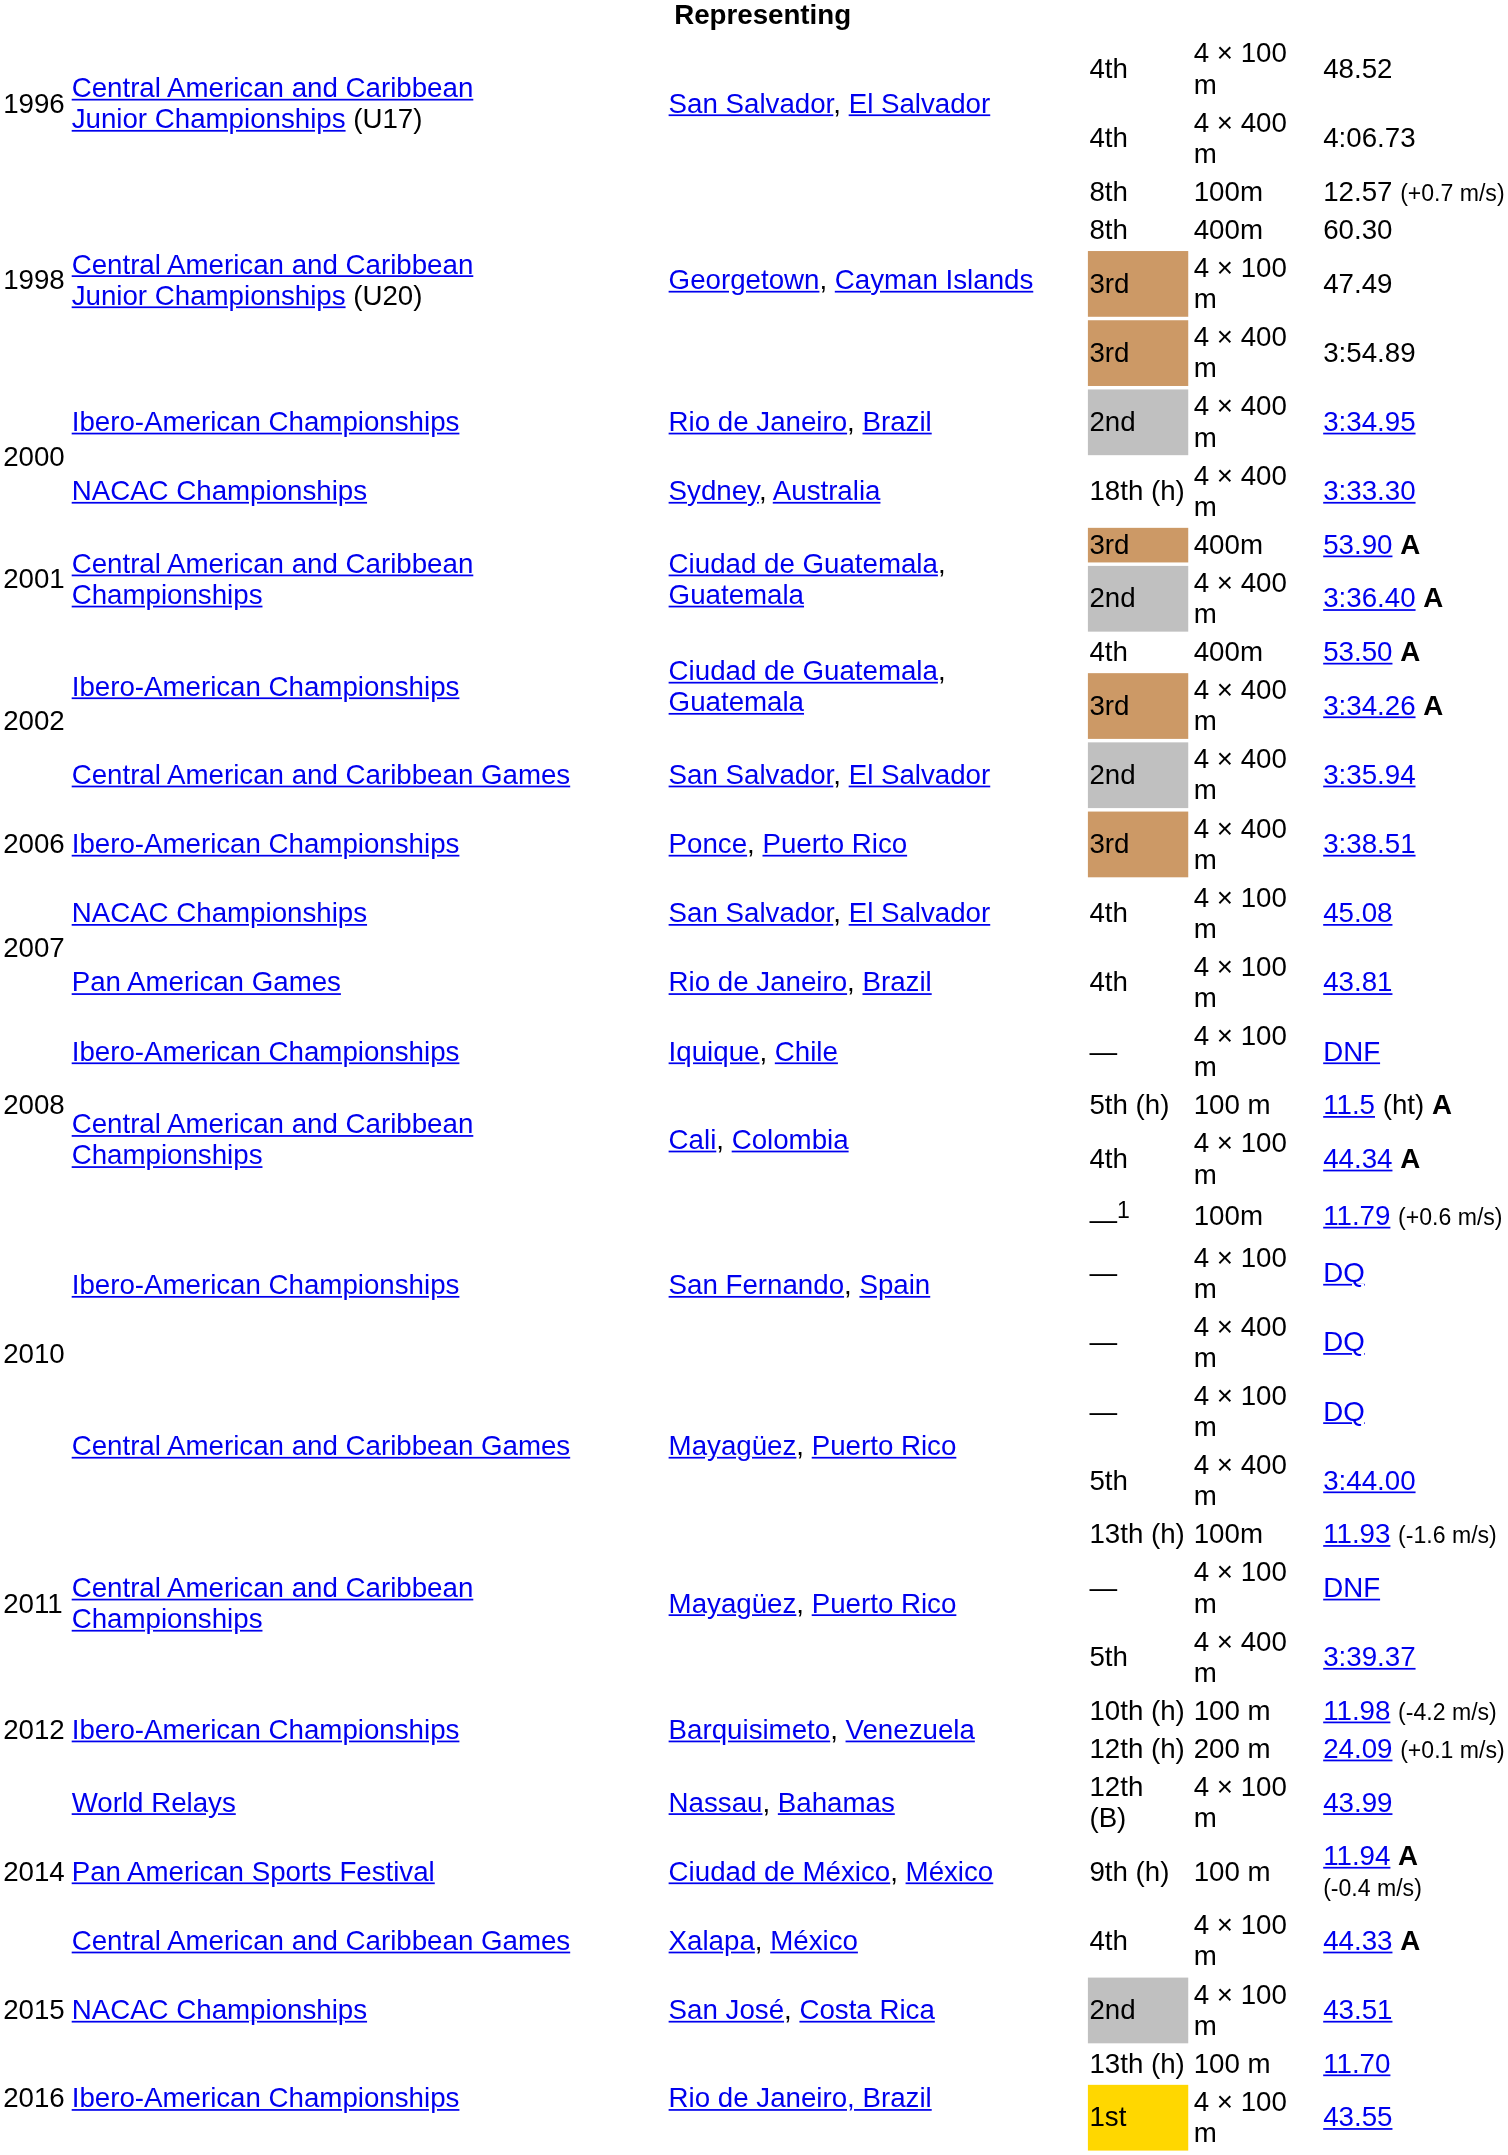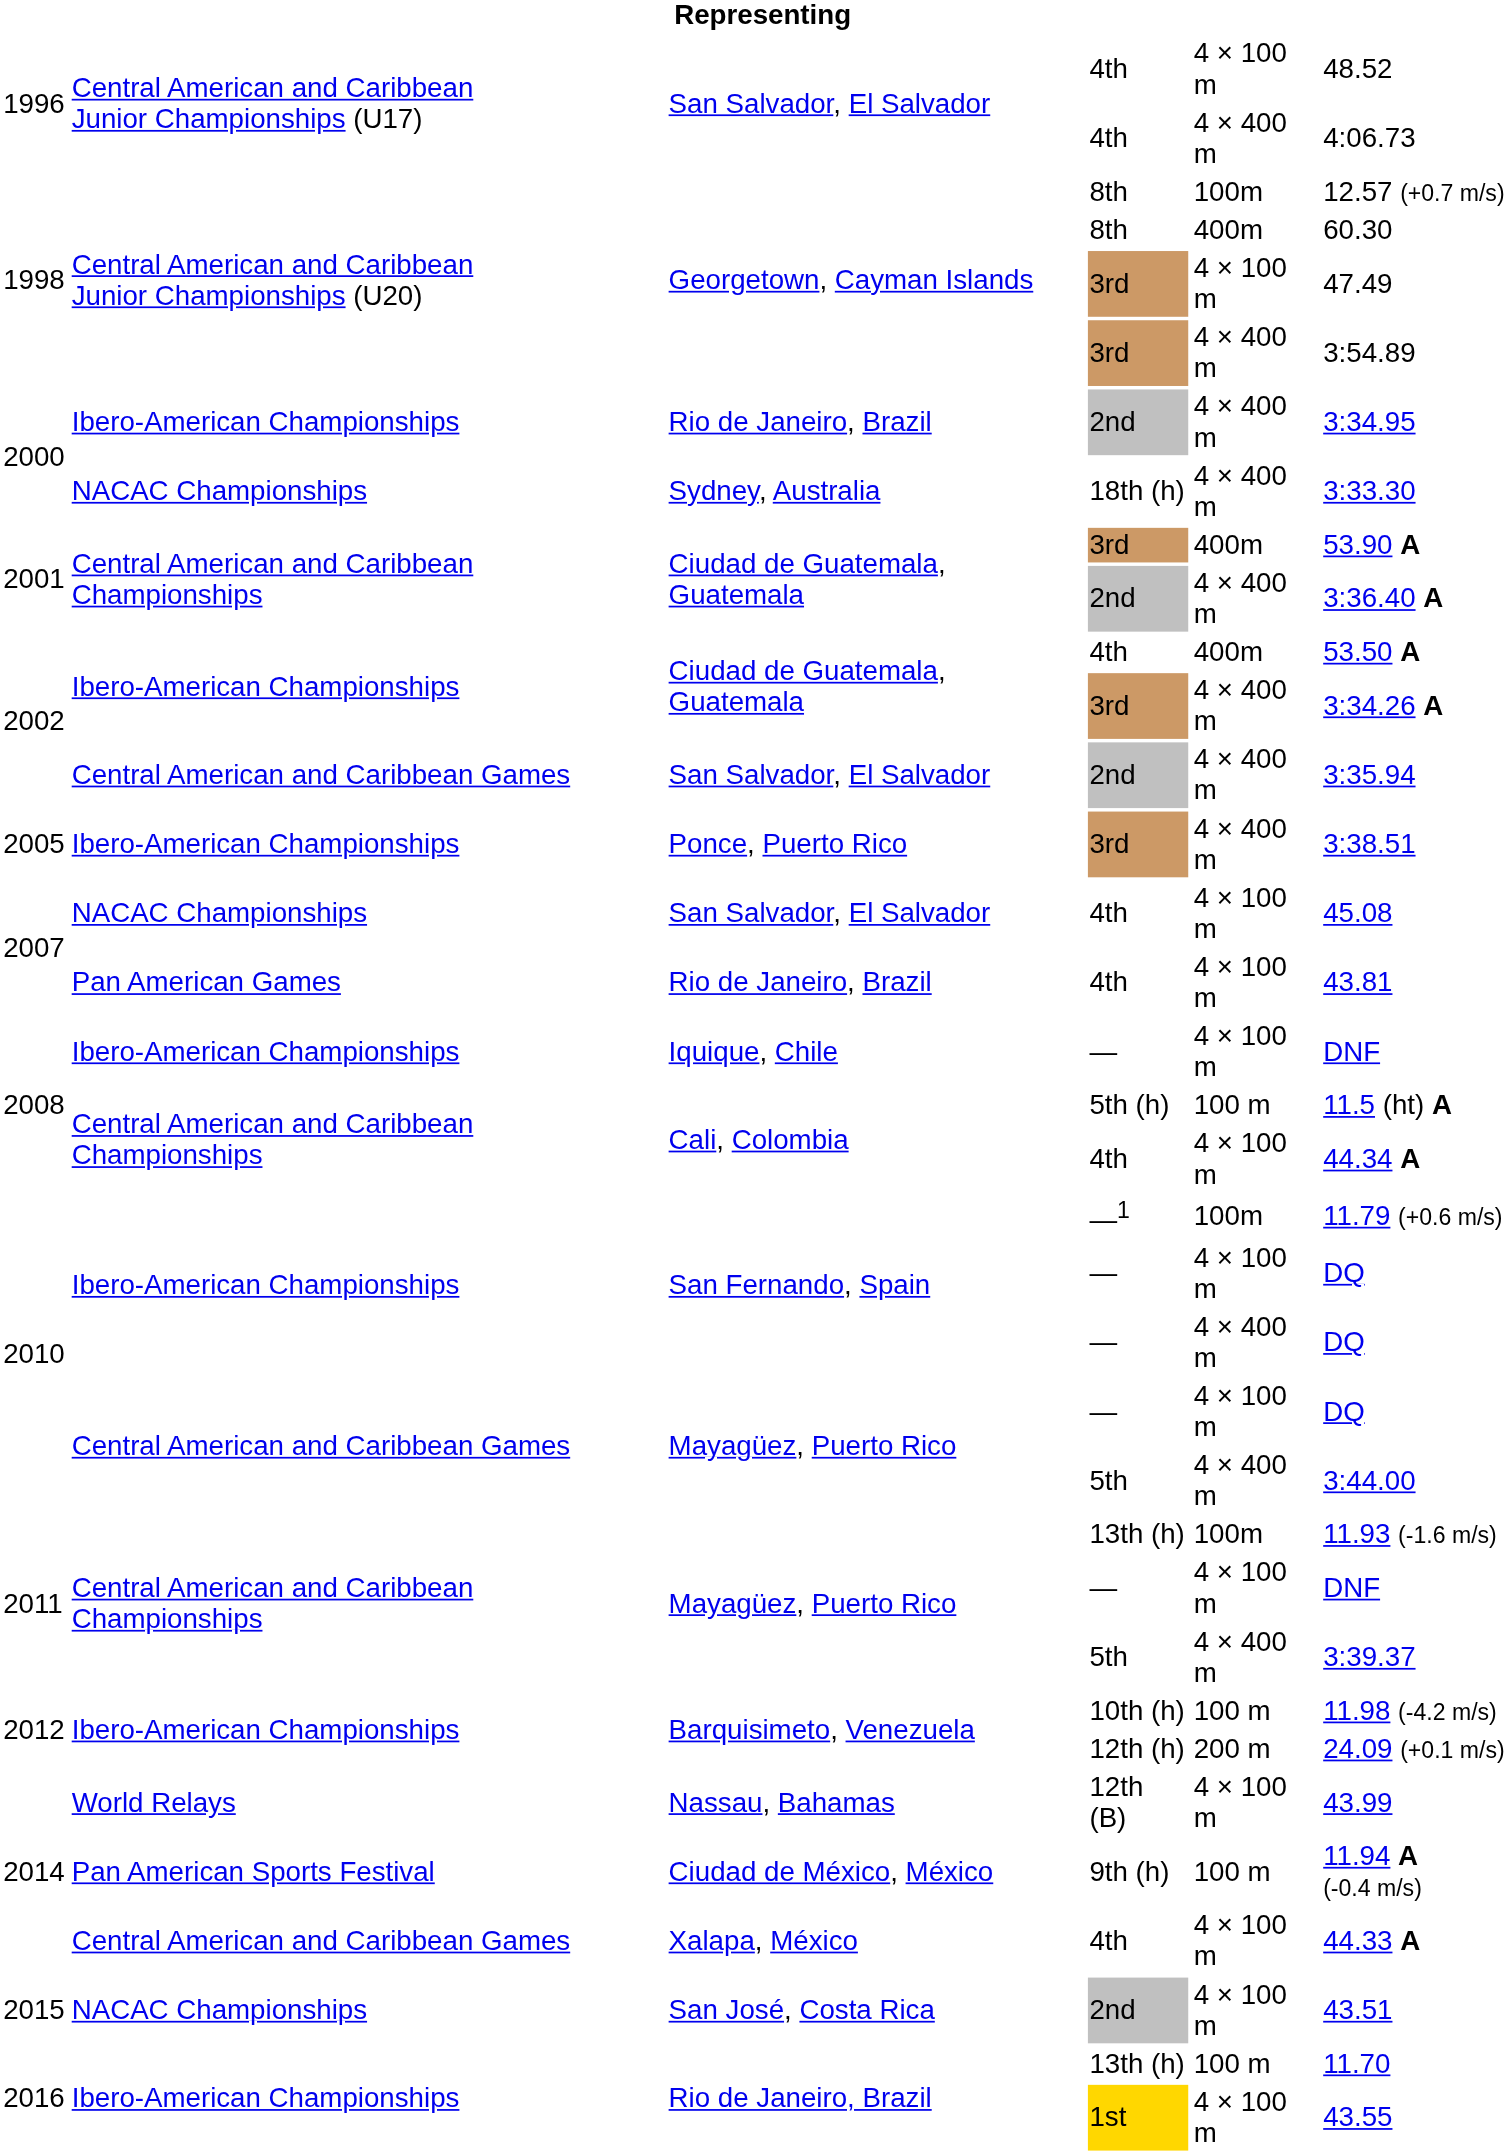 <table>
 <tr>
 <th colspan="6">Representing </th>
 </tr>
 <tr>
 <td rowspan=2>1996</td>
 <td rowspan=2><a href='#'>Central American and Caribbean<br>Junior Championships</a> (U17)</td>
 <td rowspan=2><a href='#'>San Salvador</a>, <a href='#'>El Salvador</a></td>
 <td>4th</td>
 <td>4 × 100 m</td>
 <td>48.52</td>
 </tr>
 <tr>
 <td>4th</td>
 <td>4 × 400 m</td>
 <td>4:06.73</td>
 </tr>
 <tr>
 <td rowspan=4>1998</td>
 <td rowspan=4><a href='#'>Central American and Caribbean<br>Junior Championships</a> (U20)</td>
 <td rowspan=4><a href='#'>Georgetown</a>, <a href='#'>Cayman Islands</a></td>
 <td>8th</td>
 <td>100m</td>
 <td>12.57 <small>(+0.7 m/s)</small></td>
 </tr>
 <tr>
 <td>8th</td>
 <td>400m</td>
 <td>60.30</td>
 </tr>
 <tr>
 <td bgcolor="cc9966">3rd</td>
 <td>4 × 100 m</td>
 <td>47.49</td>
 </tr>
 <tr>
 <td bgcolor="cc9966">3rd</td>
 <td>4 × 400 m</td>
 <td>3:54.89</td>
 </tr>
 <tr>
 <td rowspan=2>2000</td>
 <td><a href='#'>Ibero-American Championships</a></td>
 <td><a href='#'>Rio de Janeiro</a>, <a href='#'>Brazil</a></td>
 <td bgcolor=silver>2nd</td>
 <td>4 × 400 m</td>
 <td><a href='#'>3:34.95</a></td>
 </tr>
 <tr>
 <td><a href='#'>NACAC Championships</a></td>
 <td><a href='#'>Sydney</a>, <a href='#'>Australia</a></td>
 <td>18th (h)</td>
 <td>4 × 400 m</td>
 <td><a href='#'>3:33.30</a></td>
 </tr>
 <tr>
 <td rowspan=2>2001</td>
 <td rowspan=2><a href='#'>Central American and Caribbean Championships</a></td>
 <td rowspan=2><a href='#'>Ciudad de Guatemala</a>, <a href='#'>Guatemala</a></td>
 <td bgcolor="cc9966">3rd</td>
 <td>400m</td>
 <td><a href='#'>53.90</a> <strong>A</strong></td>
 </tr>
 <tr>
 <td bgcolor=silver>2nd</td>
 <td>4 × 400 m</td>
 <td><a href='#'>3:36.40</a> <strong>A</strong></td>
 </tr>
 <tr>
 <td rowspan=3>2002</td>
 <td rowspan=2><a href='#'>Ibero-American Championships</a></td>
 <td rowspan=2><a href='#'>Ciudad de Guatemala</a>, <a href='#'>Guatemala</a></td>
 <td>4th</td>
 <td>400m</td>
 <td><a href='#'>53.50</a> <strong>A</strong></td>
 </tr>
 <tr>
 <td bgcolor="cc9966">3rd</td>
 <td>4 × 400 m</td>
 <td><a href='#'>3:34.26</a> <strong>A</strong></td>
 </tr>
 <tr>
 <td><a href='#'>Central American and Caribbean Games</a></td>
 <td><a href='#'>San Salvador</a>, <a href='#'>El Salvador</a></td>
 <td bgcolor=silver>2nd</td>
 <td>4 × 400 m</td>
 <td><a href='#'>3:35.94</a></td>
 </tr>
 <tr>
-<td>2006</td>
+<td>2005</td>
 <td><a href='#'>Ibero-American Championships</a></td>
 <td><a href='#'>Ponce</a>, <a href='#'>Puerto Rico</a></td>
 <td bgcolor="cc9966">3rd</td>
 <td>4 × 400 m</td>
 <td><a href='#'>3:38.51</a></td>
 </tr>
 <tr>
 <td rowspan=2>2007</td>
 <td><a href='#'>NACAC Championships</a></td>
 <td><a href='#'>San Salvador</a>, <a href='#'>El Salvador</a></td>
 <td>4th</td>
 <td>4 × 100 m</td>
 <td><a href='#'>45.08</a></td>
 </tr>
 <tr>
 <td><a href='#'>Pan American Games</a></td>
 <td><a href='#'>Rio de Janeiro</a>, <a href='#'>Brazil</a></td>
 <td>4th</td>
 <td>4 × 100 m</td>
 <td><a href='#'>43.81</a></td>
 </tr>
 <tr>
 <td rowspan=3>2008</td>
 <td><a href='#'>Ibero-American Championships</a></td>
 <td><a href='#'>Iquique</a>, <a href='#'>Chile</a></td>
 <td>—</td>
 <td>4 × 100 m</td>
 <td><a href='#'>DNF</a></td>
 </tr>
 <tr>
 <td rowspan=2><a href='#'>Central American and Caribbean Championships</a></td>
 <td rowspan=2><a href='#'>Cali</a>, <a href='#'>Colombia</a></td>
 <td>5th (h)</td>
 <td>100 m</td>
 <td><a href='#'>11.5</a> (ht) <strong>A</strong></td>
 </tr>
 <tr>
 <td>4th</td>
 <td>4 × 100 m</td>
 <td><a href='#'>44.34</a> <strong>A</strong></td>
 </tr>
 <tr>
 <td rowspan=5>2010</td>
 <td rowspan=3><a href='#'>Ibero-American Championships</a></td>
 <td rowspan=3><a href='#'>San Fernando</a>, <a href='#'>Spain</a></td>
 <td>—<sup>1</sup></td>
 <td>100m</td>
 <td><a href='#'>11.79</a> <small>(+0.6 m/s)</small></td>
 </tr>
 <tr>
 <td>—</td>
 <td>4 × 100 m</td>
 <td><a href='#'>DQ</a></td>
 </tr>
 <tr>
 <td>—</td>
 <td>4 × 400 m</td>
 <td><a href='#'>DQ</a></td>
 </tr>
 <tr>
 <td rowspan=2><a href='#'>Central American and Caribbean Games</a></td>
 <td rowspan=2><a href='#'>Mayagüez</a>, <a href='#'>Puerto Rico</a></td>
 <td>—</td>
 <td>4 × 100 m</td>
 <td><a href='#'>DQ</a></td>
 </tr>
 <tr>
 <td>5th</td>
 <td>4 × 400 m</td>
 <td><a href='#'>3:44.00</a></td>
 </tr>
 <tr>
 <td rowspan=3>2011</td>
 <td rowspan=3><a href='#'>Central American and Caribbean Championships</a></td>
 <td rowspan=3><a href='#'>Mayagüez</a>, <a href='#'>Puerto Rico</a></td>
 <td>13th (h)</td>
 <td>100m</td>
 <td><a href='#'>11.93</a> <small>(-1.6 m/s)</small></td>
 </tr>
 <tr>
 <td>—</td>
 <td>4 × 100 m</td>
 <td><a href='#'>DNF</a></td>
 </tr>
 <tr>
 <td>5th</td>
 <td>4 × 400 m</td>
 <td><a href='#'>3:39.37</a></td>
 </tr>
 <tr>
 <td rowspan=2>2012</td>
 <td rowspan=2><a href='#'>Ibero-American Championships</a></td>
 <td rowspan=2><a href='#'>Barquisimeto</a>, <a href='#'>Venezuela</a></td>
 <td>10th (h)</td>
 <td>100 m</td>
 <td><a href='#'>11.98</a> <small>(-4.2 m/s)</small></td>
 </tr>
 <tr>
 <td>12th (h)</td>
 <td>200 m</td>
 <td><a href='#'>24.09</a> <small>(+0.1 m/s)</small></td>
 </tr>
 <tr>
 <td rowspan=3>2014</td>
 <td><a href='#'>World Relays</a></td>
 <td><a href='#'>Nassau</a>, <a href='#'>Bahamas</a></td>
 <td>12th (B)</td>
 <td>4 × 100 m</td>
 <td><a href='#'>43.99</a></td>
 </tr>
 <tr>
 <td><a href='#'>Pan American Sports Festival</a></td>
 <td><a href='#'>Ciudad de México</a>, <a href='#'>México</a></td>
 <td>9th (h)</td>
 <td>100 m</td>
 <td><a href='#'>11.94</a>  <strong>A</strong> <small>(-0.4 m/s)</small></td>
 </tr>
 <tr>
 <td><a href='#'>Central American and Caribbean Games</a></td>
 <td><a href='#'>Xalapa</a>, <a href='#'>México</a></td>
 <td>4th</td>
 <td>4 × 100 m</td>
 <td><a href='#'>44.33</a> <strong>A</strong></td>
 </tr>
 <tr>
 <td>2015</td>
 <td><a href='#'>NACAC Championships</a></td>
 <td><a href='#'>San José</a>, <a href='#'>Costa Rica</a></td>
 <td bgcolor=silver>2nd</td>
 <td>4 × 100 m</td>
 <td><a href='#'>43.51</a></td>
 </tr>
 <tr>
 <td rowspan=2>2016</td>
 <td rowspan=2><a href='#'>Ibero-American Championships</a></td>
 <td rowspan=2><a href='#'>Rio de Janeiro, Brazil</a></td>
 <td>13th (h)</td>
 <td>100 m</td>
 <td><a href='#'>11.70</a></td>
 </tr>
 <tr>
 <td bgcolor=gold>1st</td>
 <td>4 × 100 m</td>
 <td><a href='#'>43.55</a></td>
 </tr>
 </table>
